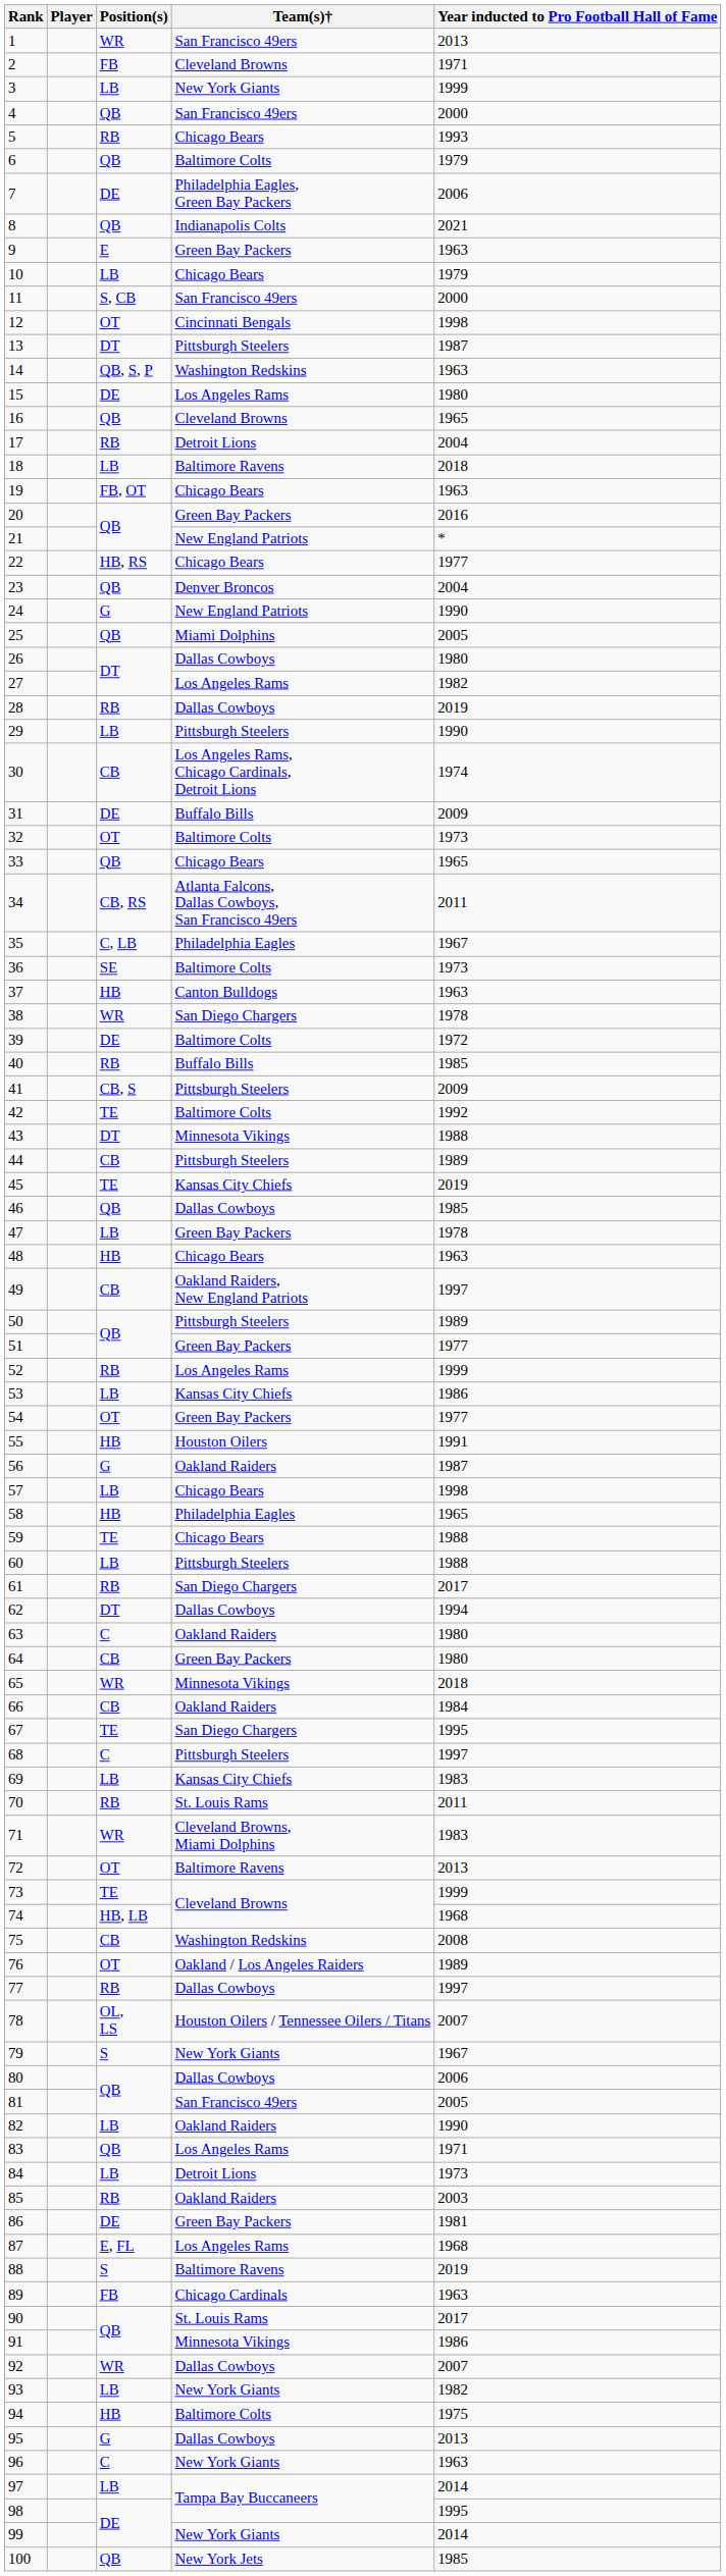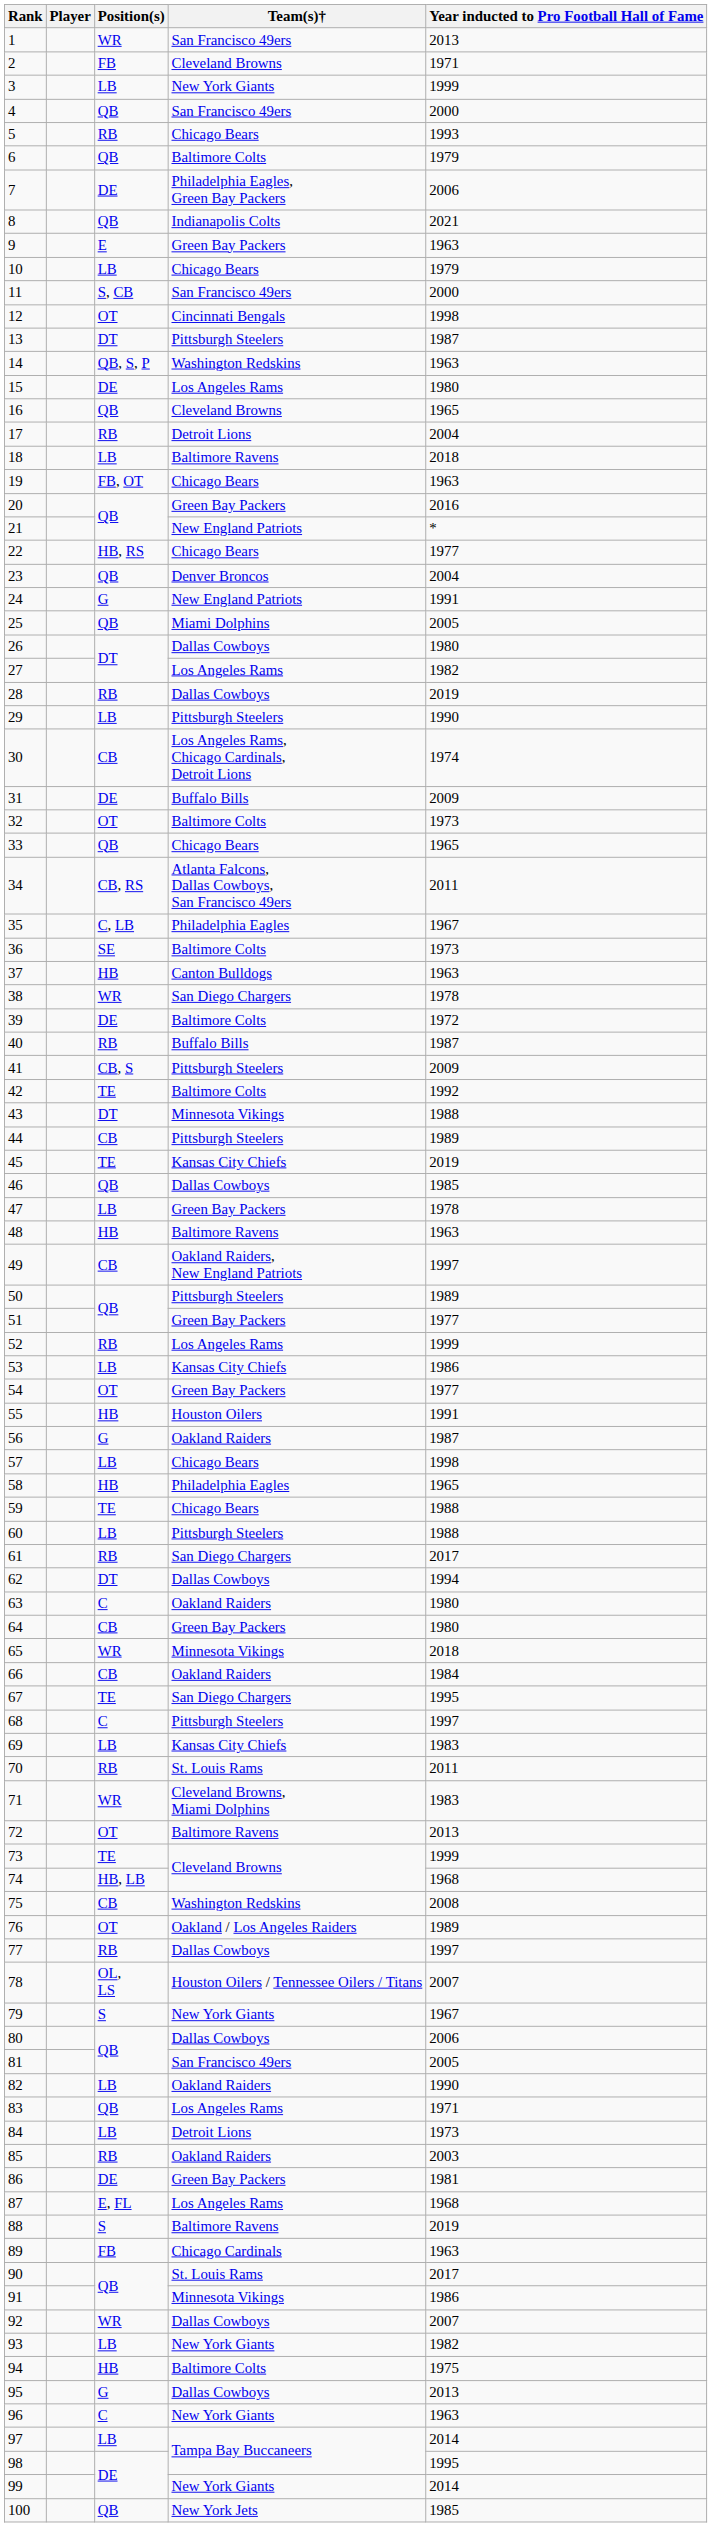 <table class="wikitable sortable">
 <tr>
 <th>Rank</th>
 <th>Player</th>
 <th>Position(s)</th>
 <th>Team(s)†</th>
 <th>Year inducted to <a href='#'>Pro Football Hall of Fame</a></th>
 </tr>
 <tr>
 <td>1</td>
 <td></td>
 <td><a href='#'>WR</a></td>
 <td><a href='#'>San Francisco 49ers</a></td>
 <td>2013</td>
 </tr>
 <tr>
 <td>2</td>
 <td></td>
 <td><a href='#'>FB</a></td>
 <td><a href='#'>Cleveland Browns</a></td>
 <td>1971</td>
 </tr>
 <tr>
 <td>3</td>
 <td></td>
 <td><a href='#'>LB</a></td>
 <td><a href='#'>New York Giants</a></td>
 <td>1999</td>
 </tr>
 <tr>
 <td>4</td>
 <td></td>
 <td><a href='#'>QB</a></td>
 <td><a href='#'>San Francisco 49ers</a></td>
 <td>2000</td>
 </tr>
 <tr>
 <td>5</td>
 <td></td>
 <td><a href='#'>RB</a></td>
 <td><a href='#'>Chicago Bears</a></td>
 <td>1993</td>
 </tr>
 <tr>
 <td>6</td>
 <td></td>
 <td><a href='#'>QB</a></td>
 <td><a href='#'>Baltimore Colts</a></td>
 <td>1979</td>
 </tr>
 <tr>
 <td>7</td>
 <td></td>
 <td><a href='#'>DE</a></td>
 <td><a href='#'>Philadelphia Eagles</a>, <br> <a href='#'>Green Bay Packers</a></td>
 <td>2006</td>
 </tr>
 <tr>
 <td>8</td>
 <td></td>
 <td><a href='#'>QB</a></td>
 <td><a href='#'>Indianapolis Colts</a></td>
 <td>2021</td>
 </tr>
 <tr>
 <td>9</td>
 <td></td>
 <td><a href='#'>E</a></td>
 <td><a href='#'>Green Bay Packers</a></td>
 <td>1963</td>
 </tr>
 <tr>
 <td>10</td>
 <td></td>
 <td><a href='#'>LB</a></td>
 <td><a href='#'>Chicago Bears</a></td>
 <td>1979</td>
 </tr>
 <tr>
 <td>11</td>
 <td></td>
 <td><a href='#'>S</a>, <a href='#'>CB</a></td>
 <td><a href='#'>San Francisco 49ers</a></td>
 <td>2000</td>
 </tr>
 <tr>
 <td>12</td>
 <td></td>
 <td><a href='#'>OT</a></td>
 <td><a href='#'>Cincinnati Bengals</a></td>
 <td>1998</td>
 </tr>
 <tr>
 <td>13</td>
 <td></td>
 <td><a href='#'>DT</a></td>
 <td><a href='#'>Pittsburgh Steelers</a></td>
 <td>1987</td>
 </tr>
 <tr>
 <td>14</td>
 <td></td>
 <td><a href='#'>QB</a>, <a href='#'>S</a>, <a href='#'>P</a></td>
 <td><a href='#'>Washington Redskins</a></td>
 <td>1963</td>
 </tr>
 <tr>
 <td>15</td>
 <td></td>
 <td><a href='#'>DE</a></td>
 <td><a href='#'>Los Angeles Rams</a></td>
 <td>1980</td>
 </tr>
 <tr>
 <td>16</td>
 <td></td>
 <td><a href='#'>QB</a></td>
 <td><a href='#'>Cleveland Browns</a></td>
 <td>1965</td>
 </tr>
 <tr>
 <td>17</td>
 <td></td>
 <td><a href='#'>RB</a></td>
 <td><a href='#'>Detroit Lions</a></td>
 <td>2004</td>
 </tr>
 <tr>
 <td>18</td>
 <td></td>
 <td><a href='#'>LB</a></td>
 <td><a href='#'>Baltimore Ravens</a></td>
 <td>2018</td>
 </tr>
 <tr>
 <td>19</td>
 <td></td>
 <td><a href='#'>FB</a>, <a href='#'>OT</a></td>
 <td><a href='#'>Chicago Bears</a></td>
 <td>1963</td>
 </tr>
 <tr>
 <td>20</td>
 <td></td>
 <td rowspan = 2><a href='#'>QB</a></td>
 <td><a href='#'>Green Bay Packers</a></td>
 <td>2016</td>
 </tr>
 <tr>
 <td>21</td>
 <td></td>
 <td><a href='#'>New England Patriots</a></td>
 <td>*</td>
 </tr>
 <tr>
 <td>22</td>
 <td></td>
 <td><a href='#'>HB</a>, <a href='#'>RS</a></td>
 <td><a href='#'>Chicago Bears</a></td>
 <td>1977</td>
 </tr>
 <tr>
 <td>23</td>
 <td></td>
 <td><a href='#'>QB</a></td>
 <td><a href='#'>Denver Broncos</a></td>
 <td>2004</td>
 </tr>
 <tr>
 <td>24</td>
 <td></td>
 <td><a href='#'>G</a></td>
 <td><a href='#'>New England Patriots</a></td>
-<td>1990</td>
+<td>1991</td>
 </tr>
 <tr>
 <td>25</td>
 <td></td>
 <td><a href='#'>QB</a></td>
 <td><a href='#'>Miami Dolphins</a></td>
 <td>2005</td>
 </tr>
 <tr>
 <td>26</td>
 <td></td>
 <td rowspan = 2><a href='#'>DT</a></td>
 <td><a href='#'>Dallas Cowboys</a></td>
 <td>1980</td>
 </tr>
 <tr>
 <td>27</td>
 <td></td>
 <td><a href='#'>Los Angeles Rams</a></td>
 <td>1982</td>
 </tr>
 <tr>
 <td>28</td>
 <td></td>
 <td><a href='#'>RB</a></td>
 <td><a href='#'>Dallas Cowboys</a></td>
 <td>2019</td>
 </tr>
 <tr>
 <td>29</td>
 <td></td>
 <td><a href='#'>LB</a></td>
 <td><a href='#'>Pittsburgh Steelers</a></td>
 <td>1990</td>
 </tr>
 <tr>
 <td>30</td>
 <td></td>
 <td><a href='#'>CB</a></td>
 <td><a href='#'>Los Angeles Rams</a>, <br> <a href='#'>Chicago Cardinals</a>, <br> <a href='#'>Detroit Lions</a></td>
 <td>1974</td>
 </tr>
 <tr>
 <td>31</td>
 <td></td>
 <td><a href='#'>DE</a></td>
 <td><a href='#'>Buffalo Bills</a></td>
 <td>2009</td>
 </tr>
 <tr>
 <td>32</td>
 <td></td>
 <td><a href='#'>OT</a></td>
 <td><a href='#'>Baltimore Colts</a></td>
 <td>1973</td>
 </tr>
 <tr>
 <td>33</td>
 <td></td>
 <td><a href='#'>QB</a></td>
 <td><a href='#'>Chicago Bears</a></td>
 <td>1965</td>
 </tr>
 <tr>
 <td>34</td>
 <td></td>
 <td><a href='#'>CB</a>, <a href='#'>RS</a></td>
 <td><a href='#'>Atlanta Falcons</a>, <br> <a href='#'>Dallas Cowboys</a>, <br> <a href='#'>San Francisco 49ers</a></td>
 <td>2011</td>
 </tr>
 <tr>
 <td>35</td>
 <td></td>
 <td><a href='#'>C</a>, <a href='#'>LB</a></td>
 <td><a href='#'>Philadelphia Eagles</a></td>
 <td>1967</td>
 </tr>
 <tr>
 <td>36</td>
 <td></td>
 <td><a href='#'>SE</a></td>
 <td><a href='#'>Baltimore Colts</a></td>
 <td>1973</td>
 </tr>
 <tr>
 <td>37</td>
 <td></td>
 <td><a href='#'>HB</a></td>
 <td><a href='#'>Canton Bulldogs</a></td>
 <td>1963</td>
 </tr>
 <tr>
 <td>38</td>
 <td></td>
 <td><a href='#'>WR</a></td>
 <td><a href='#'>San Diego Chargers</a></td>
 <td>1978</td>
 </tr>
 <tr>
 <td>39</td>
 <td></td>
 <td><a href='#'>DE</a></td>
 <td><a href='#'>Baltimore Colts</a></td>
 <td>1972</td>
 </tr>
 <tr>
 <td>40</td>
 <td></td>
 <td><a href='#'>RB</a></td>
 <td><a href='#'>Buffalo Bills</a></td>
-<td>1985</td>
+<td>1987</td>
 </tr>
 <tr>
 <td>41</td>
 <td></td>
 <td><a href='#'>CB</a>, <a href='#'>S</a></td>
 <td><a href='#'>Pittsburgh Steelers</a></td>
 <td>2009</td>
 </tr>
 <tr>
 <td>42</td>
 <td></td>
 <td><a href='#'>TE</a></td>
 <td><a href='#'>Baltimore Colts</a></td>
 <td>1992</td>
 </tr>
 <tr>
 <td>43</td>
 <td></td>
 <td><a href='#'>DT</a></td>
 <td><a href='#'>Minnesota Vikings</a></td>
 <td>1988</td>
 </tr>
 <tr>
 <td>44</td>
 <td></td>
 <td><a href='#'>CB</a></td>
 <td><a href='#'>Pittsburgh Steelers</a></td>
 <td>1989</td>
 </tr>
 <tr>
 <td>45</td>
 <td></td>
 <td><a href='#'>TE</a></td>
 <td><a href='#'>Kansas City Chiefs</a></td>
 <td>2019</td>
 </tr>
 <tr>
 <td>46</td>
 <td></td>
 <td><a href='#'>QB</a></td>
 <td><a href='#'>Dallas Cowboys</a></td>
 <td>1985</td>
 </tr>
 <tr>
 <td>47</td>
 <td></td>
 <td><a href='#'>LB</a></td>
 <td><a href='#'>Green Bay Packers</a></td>
 <td>1978</td>
 </tr>
 <tr>
 <td>48</td>
 <td></td>
 <td><a href='#'>HB</a></td>
-<td><a href='#'>Chicago Bears</a></td>
+<td><a href='#'>Baltimore Ravens</a></td>
 <td>1963</td>
 </tr>
 <tr>
 <td>49</td>
 <td></td>
 <td><a href='#'>CB</a></td>
 <td><a href='#'>Oakland Raiders</a>, <br> <a href='#'>New England Patriots</a></td>
 <td>1997</td>
 </tr>
 <tr>
 <td>50</td>
 <td></td>
 <td rowspan = 2><a href='#'>QB</a></td>
 <td><a href='#'>Pittsburgh Steelers</a></td>
 <td>1989</td>
 </tr>
 <tr>
 <td>51</td>
 <td></td>
 <td><a href='#'>Green Bay Packers</a></td>
 <td>1977</td>
 </tr>
 <tr>
 <td>52</td>
 <td></td>
 <td><a href='#'>RB</a></td>
 <td><a href='#'>Los Angeles Rams</a></td>
 <td>1999</td>
 </tr>
 <tr>
 <td>53</td>
 <td></td>
 <td><a href='#'>LB</a></td>
 <td><a href='#'>Kansas City Chiefs</a></td>
 <td>1986</td>
 </tr>
 <tr>
 <td>54</td>
 <td></td>
 <td><a href='#'>OT</a></td>
 <td><a href='#'>Green Bay Packers</a></td>
 <td>1977</td>
 </tr>
 <tr>
 <td>55</td>
 <td></td>
 <td><a href='#'>HB</a></td>
 <td><a href='#'>Houston Oilers</a></td>
 <td>1991</td>
 </tr>
 <tr>
 <td>56</td>
 <td></td>
 <td><a href='#'>G</a></td>
 <td><a href='#'>Oakland Raiders</a></td>
 <td>1987</td>
 </tr>
 <tr>
 <td>57</td>
 <td></td>
 <td><a href='#'>LB</a></td>
 <td><a href='#'>Chicago Bears</a></td>
 <td>1998</td>
 </tr>
 <tr>
 <td>58</td>
 <td></td>
 <td><a href='#'>HB</a></td>
 <td><a href='#'>Philadelphia Eagles</a></td>
 <td>1965</td>
 </tr>
 <tr>
 <td>59</td>
 <td></td>
 <td><a href='#'>TE</a></td>
 <td><a href='#'>Chicago Bears</a></td>
 <td>1988</td>
 </tr>
 <tr>
 <td>60</td>
 <td></td>
 <td><a href='#'>LB</a></td>
 <td><a href='#'>Pittsburgh Steelers</a></td>
 <td>1988</td>
 </tr>
 <tr>
 <td>61</td>
 <td></td>
 <td><a href='#'>RB</a></td>
 <td><a href='#'>San Diego Chargers</a></td>
 <td>2017</td>
 </tr>
 <tr>
 <td>62</td>
 <td></td>
 <td><a href='#'>DT</a></td>
 <td><a href='#'>Dallas Cowboys</a></td>
 <td>1994</td>
 </tr>
 <tr>
 <td>63</td>
 <td></td>
 <td><a href='#'>C</a></td>
 <td><a href='#'>Oakland Raiders</a></td>
 <td>1980</td>
 </tr>
 <tr>
 <td>64</td>
 <td></td>
 <td><a href='#'>CB</a></td>
 <td><a href='#'>Green Bay Packers</a></td>
 <td>1980</td>
 </tr>
 <tr>
 <td>65</td>
 <td></td>
 <td><a href='#'>WR</a></td>
 <td><a href='#'>Minnesota Vikings</a></td>
 <td>2018</td>
 </tr>
 <tr>
 <td>66</td>
 <td></td>
 <td><a href='#'>CB</a></td>
 <td><a href='#'>Oakland Raiders</a></td>
 <td>1984</td>
 </tr>
 <tr>
 <td>67</td>
 <td></td>
 <td><a href='#'>TE</a></td>
 <td><a href='#'>San Diego Chargers</a></td>
 <td>1995</td>
 </tr>
 <tr>
 <td>68</td>
 <td></td>
 <td><a href='#'>C</a></td>
 <td><a href='#'>Pittsburgh Steelers</a></td>
 <td>1997</td>
 </tr>
 <tr>
 <td>69</td>
 <td></td>
 <td><a href='#'>LB</a></td>
 <td><a href='#'>Kansas City Chiefs</a></td>
 <td>1983</td>
 </tr>
 <tr>
 <td>70</td>
 <td></td>
 <td><a href='#'>RB</a></td>
 <td><a href='#'>St. Louis Rams</a></td>
 <td>2011</td>
 </tr>
 <tr>
 <td>71</td>
 <td></td>
 <td><a href='#'>WR</a></td>
 <td><a href='#'>Cleveland Browns</a>,<br><a href='#'>Miami Dolphins</a></td>
 <td>1983</td>
 </tr>
 <tr>
 <td>72</td>
 <td></td>
 <td><a href='#'>OT</a></td>
 <td><a href='#'>Baltimore Ravens</a></td>
 <td>2013</td>
 </tr>
 <tr>
 <td>73</td>
 <td></td>
 <td><a href='#'>TE</a></td>
 <td rowspan= 2><a href='#'>Cleveland Browns</a></td>
 <td>1999</td>
 </tr>
 <tr>
 <td>74</td>
 <td></td>
 <td><a href='#'>HB</a>, <a href='#'>LB</a></td>
 <td>1968</td>
 </tr>
 <tr>
 <td>75</td>
 <td></td>
 <td><a href='#'>CB</a></td>
 <td><a href='#'>Washington Redskins</a></td>
 <td>2008</td>
 </tr>
 <tr>
 <td>76</td>
 <td></td>
 <td><a href='#'>OT</a></td>
 <td><a href='#'>Oakland</a> / <a href='#'>Los Angeles Raiders</a></td>
 <td>1989</td>
 </tr>
 <tr>
 <td>77</td>
 <td></td>
 <td><a href='#'>RB</a></td>
 <td><a href='#'>Dallas Cowboys</a></td>
 <td>1997</td>
 </tr>
 <tr>
 <td>78</td>
 <td></td>
 <td><a href='#'>OL</a>,<br><a href='#'>LS</a></td>
 <td><a href='#'>Houston Oilers</a> / <a href='#'>Tennessee Oilers / Titans</a></td>
 <td>2007</td>
 </tr>
 <tr>
 <td>79</td>
 <td></td>
 <td><a href='#'>S</a></td>
 <td><a href='#'>New York Giants</a></td>
 <td>1967</td>
 </tr>
 <tr>
 <td>80</td>
 <td></td>
 <td rowspan= 2><a href='#'>QB</a></td>
 <td><a href='#'>Dallas Cowboys</a></td>
 <td>2006</td>
 </tr>
 <tr>
 <td>81</td>
 <td></td>
 <td><a href='#'>San Francisco 49ers</a></td>
 <td>2005</td>
 </tr>
 <tr>
 <td>82</td>
 <td></td>
 <td><a href='#'>LB</a></td>
 <td><a href='#'>Oakland Raiders</a></td>
 <td>1990</td>
 </tr>
 <tr>
 <td>83</td>
 <td></td>
 <td><a href='#'>QB</a></td>
 <td><a href='#'>Los Angeles Rams</a></td>
 <td>1971</td>
 </tr>
 <tr>
 <td>84</td>
 <td></td>
 <td><a href='#'>LB</a></td>
 <td><a href='#'>Detroit Lions</a></td>
 <td>1973</td>
 </tr>
 <tr>
 <td>85</td>
 <td></td>
 <td><a href='#'>RB</a></td>
 <td><a href='#'>Oakland Raiders</a></td>
 <td>2003</td>
 </tr>
 <tr>
 <td>86</td>
 <td></td>
 <td><a href='#'>DE</a></td>
 <td><a href='#'>Green Bay Packers</a></td>
 <td>1981</td>
 </tr>
 <tr>
 <td>87</td>
 <td></td>
 <td><a href='#'>E</a>,  <a href='#'>FL</a></td>
 <td><a href='#'>Los Angeles Rams</a></td>
 <td>1968</td>
 </tr>
 <tr>
 <td>88</td>
 <td></td>
 <td><a href='#'>S</a></td>
 <td><a href='#'>Baltimore Ravens</a></td>
 <td>2019</td>
 </tr>
 <tr>
 <td>89</td>
 <td></td>
 <td><a href='#'>FB</a></td>
 <td><a href='#'>Chicago Cardinals</a></td>
 <td>1963</td>
 </tr>
 <tr>
 <td>90</td>
 <td></td>
 <td rowspan= 2><a href='#'>QB</a></td>
 <td><a href='#'>St. Louis Rams</a></td>
 <td>2017</td>
 </tr>
 <tr>
 <td>91</td>
 <td></td>
 <td><a href='#'>Minnesota Vikings</a></td>
 <td>1986</td>
 </tr>
 <tr>
 <td>92</td>
 <td></td>
 <td><a href='#'>WR</a></td>
 <td><a href='#'>Dallas Cowboys</a></td>
 <td>2007</td>
 </tr>
 <tr>
 <td>93</td>
 <td></td>
 <td><a href='#'>LB</a></td>
 <td><a href='#'>New York Giants</a></td>
 <td>1982</td>
 </tr>
 <tr>
 <td>94</td>
 <td></td>
 <td><a href='#'>HB</a></td>
 <td><a href='#'>Baltimore Colts</a></td>
 <td>1975</td>
 </tr>
 <tr>
 <td>95</td>
 <td></td>
 <td><a href='#'>G</a></td>
 <td><a href='#'>Dallas Cowboys</a></td>
 <td>2013</td>
 </tr>
 <tr>
 <td>96</td>
 <td></td>
 <td><a href='#'>C</a></td>
 <td><a href='#'>New York Giants</a></td>
 <td>1963</td>
 </tr>
 <tr>
 <td>97</td>
 <td></td>
 <td><a href='#'>LB</a></td>
 <td rowspan = 2><a href='#'>Tampa Bay Buccaneers</a></td>
 <td>2014</td>
 </tr>
 <tr>
 <td>98</td>
 <td></td>
 <td rowspan = 2><a href='#'>DE</a></td>
 <td>1995</td>
 </tr>
 <tr>
 <td>99</td>
 <td></td>
 <td><a href='#'>New York Giants</a></td>
 <td>2014</td>
 </tr>
 <tr>
 <td>100</td>
 <td></td>
 <td><a href='#'>QB</a></td>
 <td><a href='#'>New York Jets</a></td>
 <td>1985</td>
 </tr>
 </table>
